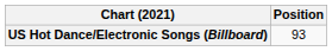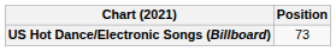 <table class="wikitable plainrowheaders" style="text-align:center">
 <tr>
 <th scope="col">Chart (2021)</th>
 <th scope="col">Position</th>
 </tr>
 <tr>
 <th scope="row">US Hot Dance/Electronic Songs (<em>Billboard</em>)</th>
-<td>93</td>
+<td>73</td>
 </tr>
 </table>
